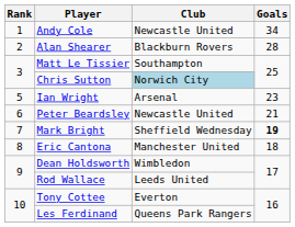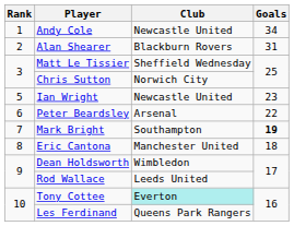 <table class="wikitable">
 <tr>
 <th>Rank</th>
 <th>Player</th>
 <th>Club</th>
 <th>Goals</th>
 </tr>
 <tr>
 <td align=center>1</td>
 <td> <a href='#'>Andy Cole</a></td>
 <td>Newcastle United</td>
 <td align=center>34</td>
 </tr>
 <tr>
 <td align=center>2</td>
 <td> <a href='#'>Alan Shearer</a></td>
 <td>Blackburn Rovers</td>
-<td align=center>28</td>
+<td align=center>31</td>
 </tr>
 <tr>
 <td rowspan=2 align=center>3</td>
 <td> <a href='#'>Matt Le Tissier</a></td>
-<td>Southampton</td>
+<td>Sheffield Wednesday</td>
 <td rowspan=2 align=center>25</td>
 </tr>
 <tr>
 <td> <a href='#'>Chris Sutton</a></td>
-<td style="background: lightblue;">Norwich City</td>
+<td>Norwich City</td>
 </tr>
 <tr>
 <td align=center>5</td>
 <td> <a href='#'>Ian Wright</a></td>
-<td>Arsenal</td>
+<td>Newcastle United</td>
 <td align=center>23</td>
 </tr>
 <tr>
 <td align=center>6</td>
 <td> <a href='#'>Peter Beardsley</a></td>
-<td>Newcastle United</td>
-<td align=center>21</td>
+<td>Arsenal</td>
+<td align=center>22</td>
 </tr>
 <tr>
 <td align=center>7</td>
 <td> <a href='#'>Mark Bright</a></td>
-<td>Sheffield Wednesday</td>
+<td>Southampton</td>
 <td align=center><strong>19</strong></td>
 </tr>
 <tr>
 <td align=center>8</td>
 <td> <a href='#'>Eric Cantona</a></td>
 <td>Manchester United</td>
 <td align=center>18</td>
 </tr>
 <tr>
 <td rowspan=2 align=center>9</td>
 <td> <a href='#'>Dean Holdsworth</a></td>
 <td>Wimbledon</td>
 <td rowspan=2 align=center>17</td>
 </tr>
 <tr>
 <td> <a href='#'>Rod Wallace</a></td>
 <td>Leeds United</td>
 </tr>
 <tr>
 <td rowspan="2" style="text-align:center;">10</td>
 <td> <a href='#'>Tony Cottee</a></td>
-<td>Everton</td>
+<td style="background: paleturquoise;">Everton</td>
 <td rowspan="2" style="text-align:center;">16</td>
 </tr>
 <tr>
 <td> <a href='#'>Les Ferdinand</a></td>
 <td>Queens Park Rangers</td>
 </tr>
 </table>
